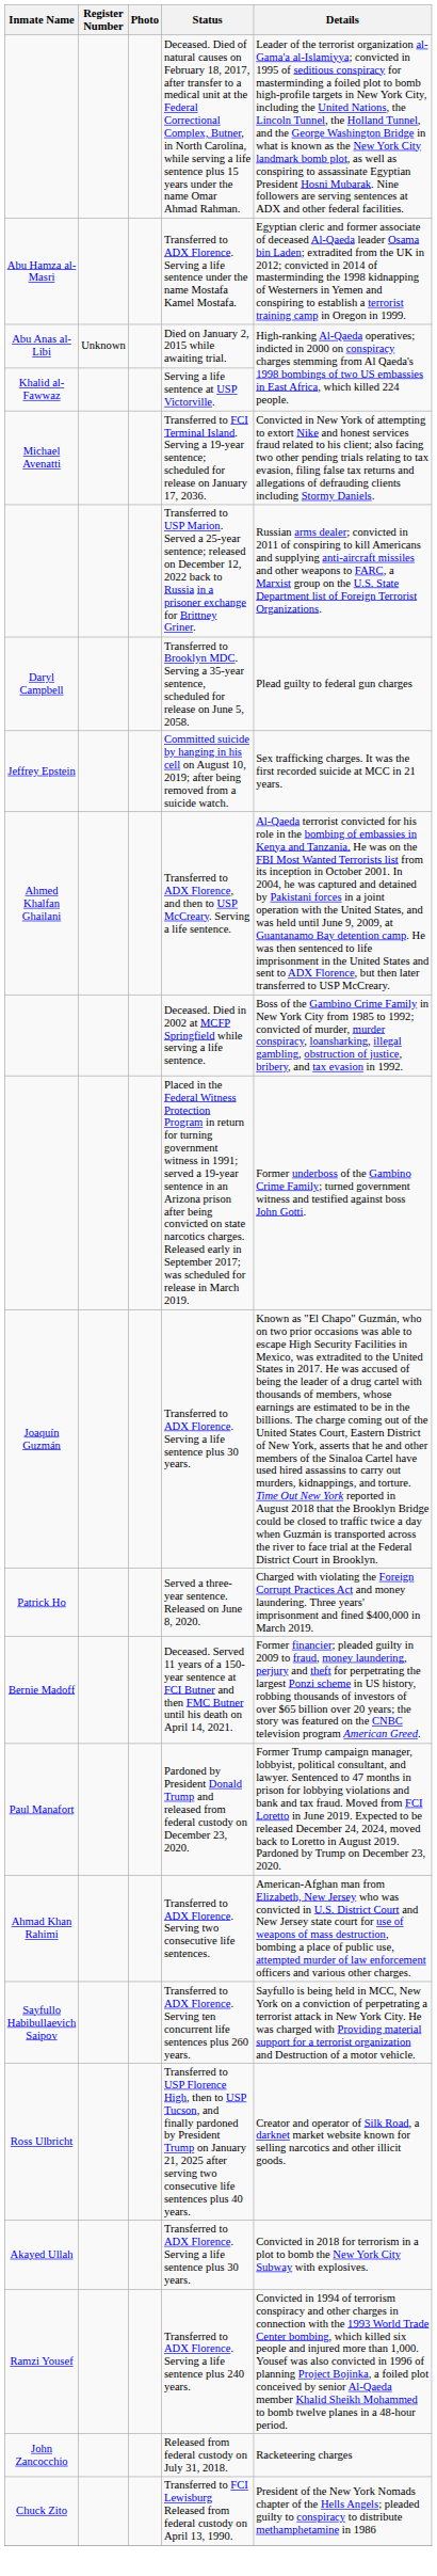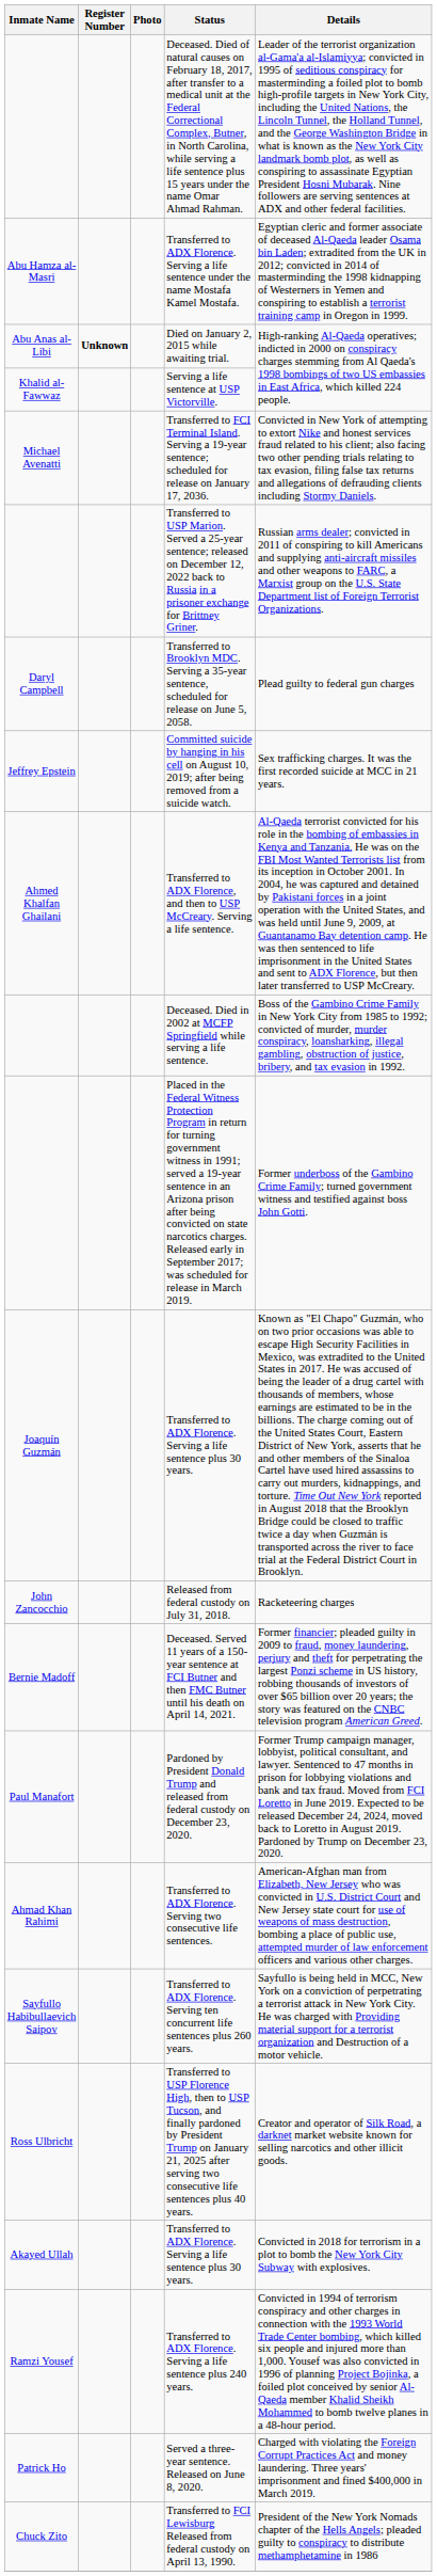 <table class="wikitable sortable">
 <tr>
 <th width=13%>Inmate Name</th>
 <th width=9%>Register Number</th>
 <th width=5%>Photo</th>
 <th width=24%>Status</th>
 <th width=54%>Details</th>
 </tr>
 <tr>
 <td style="text-align:center;"></td>
 <td style="text-align:center;"></td>
 <td style="text-align:center;"></td>
 <td>Deceased. Died of natural causes on February 18, 2017, after transfer to a medical unit at the <a href='#'>Federal Correctional Complex, Butner</a>, in North Carolina, while serving a life sentence plus 15 years under the name Omar Ahmad Rahman.</td>
 <td>Leader of the terrorist organization <a href='#'>al-Gama'a al-Islamiyya</a>; convicted in 1995 of <a href='#'>seditious conspiracy</a> for masterminding a foiled plot to bomb high-profile targets in New York City, including the <a href='#'>United Nations</a>, the <a href='#'>Lincoln Tunnel</a>, the <a href='#'>Holland Tunnel</a>, and the <a href='#'>George Washington Bridge</a> in what is known as the <a href='#'>New York City landmark bomb plot</a>, as well as conspiring to assassinate Egyptian President <a href='#'>Hosni Mubarak</a>. Nine followers are serving sentences at ADX and other federal facilities.</td>
 </tr>
 <tr>
 <td style="text-align:center;"><a href='#'>Abu Hamza al-Masri</a></td>
 <td style="text-align:center;"></td>
 <td style="text-align:center;"></td>
 <td>Transferred to <a href='#'>ADX Florence</a>.<br>Serving a life sentence under the name Mostafa Kamel Mostafa.</td>
 <td>Egyptian cleric and former associate of deceased <a href='#'>Al-Qaeda</a> leader <a href='#'>Osama bin Laden</a>; extradited from the UK in 2012; convicted in 2014 of masterminding the 1998 kidnapping of Westerners in Yemen and conspiring to establish a <a href='#'>terrorist training camp</a> in Oregon in 1999.</td>
 </tr>
 <tr>
 <td align="center"><a href='#'>Abu Anas al-Libi</a></td>
-<td align="center">Unknown</td>
+<td align="center"><strong>Unknown</strong></td>
 <td align="center"></td>
 <td>Died on January 2, 2015 while awaiting trial.</td>
 <td rowspan=2>High-ranking <a href='#'>Al-Qaeda</a> operatives; indicted in 2000 on <a href='#'>conspiracy</a> charges stemming from Al Qaeda's <a href='#'>1998 bombings of two US embassies in East Africa</a>, which killed 224 people.</td>
 </tr>
 <tr>
 <td align="center"><a href='#'>Khalid al-Fawwaz</a></td>
 <td align="center"></td>
 <td align="center"></td>
 <td>Serving a life sentence at <a href='#'>USP Victorville</a>.</td>
 </tr>
 <tr>
 <td align="center"><a href='#'>Michael Avenatti</a></td>
 <td align="center"></td>
 <td style="text-align:center;"></td>
 <td>Transferred to <a href='#'>FCI Terminal Island</a>.<br>Serving a 19-year sentence; scheduled for release on January 17, 2036.</td>
 <td>Convicted in New York of attempting to extort <a href='#'>Nike</a> and honest services fraud related to his client; also facing two other pending trials relating to tax evasion, filing false tax returns and allegations of defrauding clients including <a href='#'>Stormy Daniels</a>.</td>
 </tr>
 <tr>
 <td style="text-align:center;"></td>
 <td style="text-align:center;"></td>
 <td style="text-align:center;"></td>
 <td>Transferred to <a href='#'>USP Marion</a>. Served a 25-year sentence; released on December 12, 2022 back to <a href='#'>Russia</a> <a href='#'>in a prisoner exchange</a> for <a href='#'>Brittney Griner</a>.</td>
 <td>Russian <a href='#'>arms dealer</a>; convicted in 2011 of conspiring to kill Americans and supplying <a href='#'>anti-aircraft missiles</a> and other weapons to <a href='#'>FARC</a>, a <a href='#'>Marxist</a> group on the <a href='#'>U.S. State Department list of Foreign Terrorist Organizations</a>.</td>
 </tr>
 <tr>
 <td align="center"><a href='#'>Daryl Campbell</a></td>
 <td align="center"></td>
 <td align="center"></td>
 <td>Transferred to <a href='#'>Brooklyn MDC</a>. Serving a 35-year sentence, scheduled for release on June 5, 2058.</td>
 <td>Plead guilty to federal gun charges</td>
 </tr>
 <tr>
 <td align="center"><a href='#'>Jeffrey Epstein</a></td>
 <td align="center"></td>
 <td align="center"></td>
 <td><a href='#'>Committed suicide by hanging in his cell</a> on August 10, 2019; after being removed from a suicide watch.</td>
 <td>Sex trafficking charges. It was the first recorded suicide at MCC in 21 years.</td>
 </tr>
 <tr>
 <td style="text-align:center;"><a href='#'>Ahmed Khalfan Ghailani</a></td>
 <td style="text-align:center;"></td>
 <td style="text-align:center;"></td>
 <td>Transferred to <a href='#'>ADX Florence</a>, and then to <a href='#'>USP McCreary</a>. Serving a life sentence.</td>
 <td><a href='#'>Al-Qaeda</a> terrorist convicted for his role in the <a href='#'>bombing of embassies in Kenya and Tanzania.</a> He was on the <a href='#'>FBI Most Wanted Terrorists list</a> from its inception in October 2001. In 2004, he was captured and detained by <a href='#'>Pakistani forces</a> in a joint operation with the United States, and was held until June 9, 2009, at <a href='#'>Guantanamo Bay detention camp</a>. He was then sentenced to life imprisonment in the United States and sent to <a href='#'>ADX Florence</a>, but then later transferred to USP McCreary.</td>
 </tr>
 <tr>
 <td style="text-align:center;"></td>
 <td style="text-align:center;"></td>
 <td style="text-align:center;"></td>
 <td>Deceased. Died in 2002 at <a href='#'>MCFP Springfield</a> while serving a life sentence.</td>
 <td>Boss of the <a href='#'>Gambino Crime Family</a> in New York City from 1985 to 1992; convicted of murder, <a href='#'>murder conspiracy</a>, <a href='#'>loansharking</a>, <a href='#'>illegal gambling</a>, <a href='#'>obstruction of justice</a>, <a href='#'>bribery</a>, and <a href='#'>tax evasion</a> in 1992.</td>
 </tr>
 <tr>
 <td style="text-align:center;"></td>
 <td align="center"></td>
 <td style="text-align:center;"></td>
 <td>Placed in the <a href='#'>Federal Witness Protection Program</a> in return for turning government witness in 1991; served a 19-year sentence in an Arizona prison after being convicted on state narcotics charges. Released early in September 2017; was scheduled for release in March 2019.</td>
 <td>Former <a href='#'>underboss</a> of the <a href='#'>Gambino Crime Family</a>; turned government witness and testified against boss <a href='#'>John Gotti</a>.</td>
 </tr>
 <tr>
 <td align="center"><a href='#'>Joaquín Guzmán</a></td>
 <td align="center"></td>
 <td align="center"></td>
 <td>Transferred to <a href='#'>ADX Florence</a>. Serving a life sentence plus 30 years.</td>
 <td>Known as "El Chapo" Guzmán, who on two prior occasions was able to escape High Security Facilities in Mexico, was extradited to the United States in 2017. He was accused of being the leader of a drug cartel with thousands of members, whose earnings are estimated to be in the billions. The charge coming out of the United States Court, Eastern District of New York, asserts that he and other members of the Sinaloa Cartel have used hired assassins to carry out murders, kidnappings, and torture. <em><a href='#'>Time Out New York</a></em> reported in August 2018 that the Brooklyn Bridge could be closed to traffic twice a day when Guzmán is transported across the river to face trial at the Federal District Court in Brooklyn.</td>
 </tr>
 <tr>
-<td align="center"><a href='#'>Patrick Ho</a></td>
+<td align="center"><a href='#'>John Zancocchio</a></td>
 <td align="center"></td>
 <td align="center"></td>
-<td>Served a three-year sentence. Released on June 8, 2020.</td>
-<td>Charged with violating the <a href='#'>Foreign Corrupt Practices Act</a> and money laundering. Three years' imprisonment and fined $400,000 in March 2019.</td>
+<td>Released from federal custody on July 31, 2018.</td>
+<td>Racketeering charges</td>
 </tr>
 <tr>
 <td align="center"><a href='#'>Bernie Madoff</a></td>
 <td align="center"></td>
 <td style="text-align:center;"></td>
 <td>Deceased. Served 11 years of a 150-year sentence at <a href='#'>FCI Butner</a> and then <a href='#'>FMC Butner</a> until his death on April 14, 2021.</td>
 <td>Former <a href='#'>financier</a>; pleaded guilty in 2009 to <a href='#'>fraud</a>, <a href='#'>money laundering</a>, <a href='#'>perjury</a> and <a href='#'>theft</a> for perpetrating the largest <a href='#'>Ponzi scheme</a> in US history, robbing thousands of investors of over $65 billion over 20 years; the story was featured on the <a href='#'>CNBC</a> television program <em><a href='#'>American Greed</a></em>.</td>
 </tr>
 <tr>
 <td align="center"><a href='#'>Paul Manafort</a></td>
 <td align="center"></td>
 <td style="text-align:center;"></td>
 <td>Pardoned by President <a href='#'>Donald Trump</a> and released from federal custody on December 23, 2020.</td>
 <td>Former Trump campaign manager, lobbyist, political consultant, and lawyer. Sentenced to 47 months in prison for lobbying violations and bank and tax fraud. Moved from <a href='#'>FCI Loretto</a> in June 2019. Expected to be released December 24, 2024, moved back to Loretto in August 2019. Pardoned by Trump on December 23, 2020.</td>
 </tr>
 <tr>
 <td align="center"><a href='#'>Ahmad Khan Rahimi</a></td>
 <td align="center"></td>
 <td></td>
 <td>Transferred to <a href='#'>ADX Florence</a>. Serving two consecutive life sentences.</td>
 <td>American-Afghan man from <a href='#'>Elizabeth, New Jersey</a> who was convicted in <a href='#'>U.S. District Court</a> and New Jersey state court for <a href='#'>use of weapons of mass destruction</a>, bombing a place of public use, <a href='#'>attempted murder of law enforcement</a> officers and various other charges.</td>
 </tr>
 <tr>
 <td align="center"><a href='#'>Sayfullo Habibullaevich Saipov</a></td>
 <td align="center"></td>
 <td align="center"></td>
 <td>Transferred to <a href='#'>ADX Florence</a>.  Serving ten concurrent life sentences plus 260 years.</td>
 <td>Sayfullo is being held in MCC, New York on a conviction of perpetrating a terrorist attack in New York City. He was charged with <a href='#'>Providing material support for a terrorist organization</a> and Destruction of a motor vehicle.</td>
 </tr>
 <tr>
 <td align="center"><a href='#'>Ross Ulbricht</a></td>
 <td align="center"></td>
 <td style="text-align:center;"></td>
 <td>Transferred to <a href='#'>USP Florence High</a>, then to <a href='#'>USP Tucson</a>, and  finally pardoned by President <a href='#'>Trump</a> on January 21, 2025 after serving two consecutive life sentences plus 40 years.</td>
 <td>Creator and operator of <a href='#'>Silk Road</a>, a <a href='#'>darknet</a> market website known for selling narcotics and other illicit goods.</td>
 </tr>
 <tr>
 <td align="center"><a href='#'>Akayed Ullah</a></td>
 <td align="center"></td>
 <td style="text-align:center;"></td>
 <td>Transferred to <a href='#'>ADX Florence</a>.<br>Serving a life sentence plus 30 years.</td>
 <td>Convicted in 2018 for terrorism in a plot to bomb the <a href='#'>New York City Subway</a> with explosives.</td>
 </tr>
 <tr>
 <td style="text-align:center;"><a href='#'>Ramzi Yousef</a></td>
 <td style="text-align:center;"></td>
 <td></td>
 <td>Transferred to <a href='#'>ADX Florence</a>. Serving a life sentence plus 240 years.</td>
 <td>Convicted in 1994 of terrorism conspiracy and other charges in connection with the <a href='#'>1993 World Trade Center bombing</a>, which killed six people and injured more than 1,000. Yousef was also convicted in 1996 of planning <a href='#'>Project Bojinka</a>, a foiled plot conceived by senior <a href='#'>Al-Qaeda</a> member <a href='#'>Khalid Sheikh Mohammed</a> to bomb twelve planes in a 48-hour period.</td>
 </tr>
 <tr>
-<td align="center"><a href='#'>John Zancocchio</a></td>
+<td align="center"><a href='#'>Patrick Ho</a></td>
 <td align="center"></td>
 <td align="center"></td>
-<td>Released from federal custody on July 31, 2018.</td>
-<td>Racketeering charges</td>
+<td>Served a three-year sentence. Released on June 8, 2020.</td>
+<td>Charged with violating the <a href='#'>Foreign Corrupt Practices Act</a> and money laundering. Three years' imprisonment and fined $400,000 in March 2019.</td>
 </tr>
 <tr>
 <td align="center"><a href='#'>Chuck Zito</a></td>
 <td align="center"></td>
 <td align="center"></td>
 <td>Transferred to <a href='#'>FCI Lewisburg</a><br>Released from federal custody on April 13, 1990.</td>
 <td>President of the New York Nomads chapter of the <a href='#'>Hells Angels</a>; pleaded guilty to <a href='#'>conspiracy</a> to distribute <a href='#'>methamphetamine</a> in 1986</td>
 </tr>
 <tr>
 </tr>
 </table>
